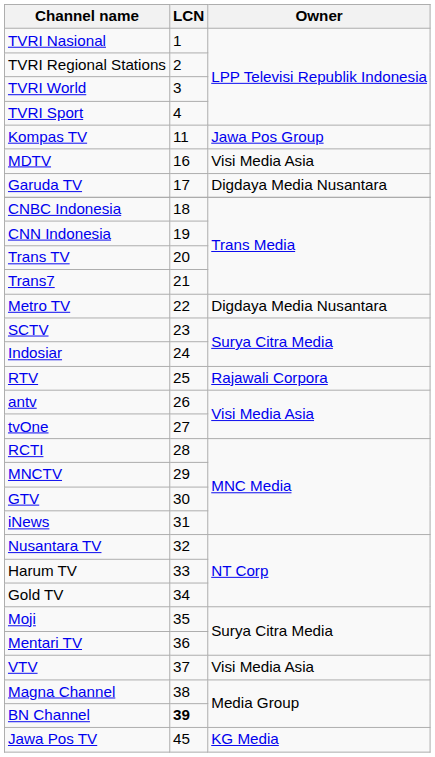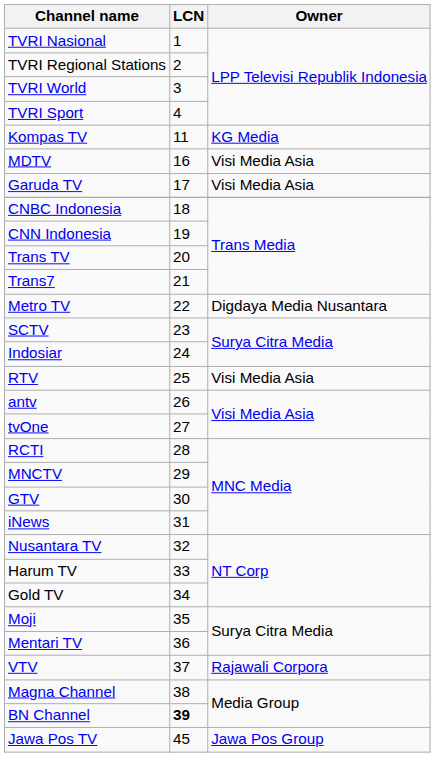 <table class="wikitable">
 <tr>
 <th>Channel name</th>
 <th>LCN</th>
 <th>Owner</th>
 </tr>
 <tr>
 <td><a href='#'>TVRI Nasional</a></td>
 <td>1</td>
 <td rowspan="4"><a href='#'>LPP Televisi Republik Indonesia</a></td>
 </tr>
 <tr>
 <td>TVRI Regional Stations</td>
 <td>2</td>
 </tr>
 <tr>
 <td><a href='#'>TVRI World</a></td>
 <td>3</td>
 </tr>
 <tr>
 <td><a href='#'>TVRI Sport</a></td>
 <td>4</td>
 </tr>
 <tr>
 <td><a href='#'>Kompas TV</a></td>
 <td>11</td>
-<td><a href='#'>Jawa Pos Group</a></td>
+<td><a href='#'>KG Media</a></td>
 </tr>
 <tr>
 <td><a href='#'>MDTV</a></td>
 <td>16</td>
 <td>Visi Media Asia</td>
 </tr>
 <tr>
 <td><a href='#'>Garuda TV</a></td>
 <td>17</td>
-<td>Digdaya Media Nusantara</td>
+<td>Visi Media Asia</td>
 </tr>
 <tr>
 </tr>
 <tr>
 <td><a href='#'>CNBC Indonesia</a></td>
 <td>18</td>
 <td rowspan="4"><a href='#'>Trans Media</a></td>
 </tr>
 <tr>
 <td><a href='#'>CNN Indonesia</a></td>
 <td>19</td>
 </tr>
 <tr>
 <td><a href='#'>Trans TV</a></td>
 <td>20</td>
 </tr>
 <tr>
 <td><a href='#'>Trans7</a></td>
 <td>21</td>
 </tr>
 <tr>
 <td><a href='#'>Metro TV</a></td>
 <td>22</td>
 <td>Digdaya Media Nusantara</td>
 </tr>
 <tr>
 <td><a href='#'>SCTV</a></td>
 <td>23</td>
 <td rowspan="2"><a href='#'>Surya Citra Media</a></td>
 </tr>
 <tr>
 <td><a href='#'>Indosiar</a></td>
 <td>24</td>
 </tr>
 <tr>
 <td><a href='#'>RTV</a></td>
 <td>25</td>
-<td><a href='#'>Rajawali Corpora</a></td>
+<td>Visi Media Asia</td>
 </tr>
 <tr>
 <td><a href='#'>antv</a></td>
 <td>26</td>
 <td rowspan="2"><a href='#'>Visi Media Asia</a></td>
 </tr>
 <tr>
 <td><a href='#'>tvOne</a></td>
 <td>27</td>
 </tr>
 <tr>
 <td><a href='#'>RCTI</a></td>
 <td>28</td>
 <td rowspan="4"><a href='#'>MNC Media</a></td>
 </tr>
 <tr>
 <td><a href='#'>MNCTV</a></td>
 <td>29</td>
 </tr>
 <tr>
 <td><a href='#'>GTV</a></td>
 <td>30</td>
 </tr>
 <tr>
 <td><a href='#'>iNews</a></td>
 <td>31</td>
 </tr>
 <tr>
 <td><a href='#'>Nusantara TV</a></td>
 <td>32</td>
 <td rowspan="3"><a href='#'>NT Corp</a></td>
 </tr>
 <tr>
 <td>Harum TV</td>
 <td>33</td>
 </tr>
 <tr>
 <td>Gold TV</td>
 <td>34</td>
 </tr>
 <tr>
 <td><a href='#'>Moji</a></td>
 <td>35</td>
 <td rowspan="2">Surya Citra Media</td>
 </tr>
 <tr>
 <td><a href='#'>Mentari TV</a></td>
 <td>36</td>
 </tr>
 <tr>
 <td><a href='#'>VTV</a></td>
 <td>37</td>
-<td>Visi Media Asia</td>
+<td><a href='#'>Rajawali Corpora</a></td>
 </tr>
 <tr>
 <td><a href='#'>Magna Channel</a></td>
 <td>38</td>
 <td rowspan="2">Media Group</td>
 </tr>
 <tr>
 <td><a href='#'>BN Channel</a></td>
 <td><strong>39</strong></td>
 </tr>
 <tr>
 <td><a href='#'>Jawa Pos TV</a></td>
 <td>45</td>
-<td><a href='#'>KG Media</a></td>
+<td><a href='#'>Jawa Pos Group</a></td>
 </tr>
 </table>
